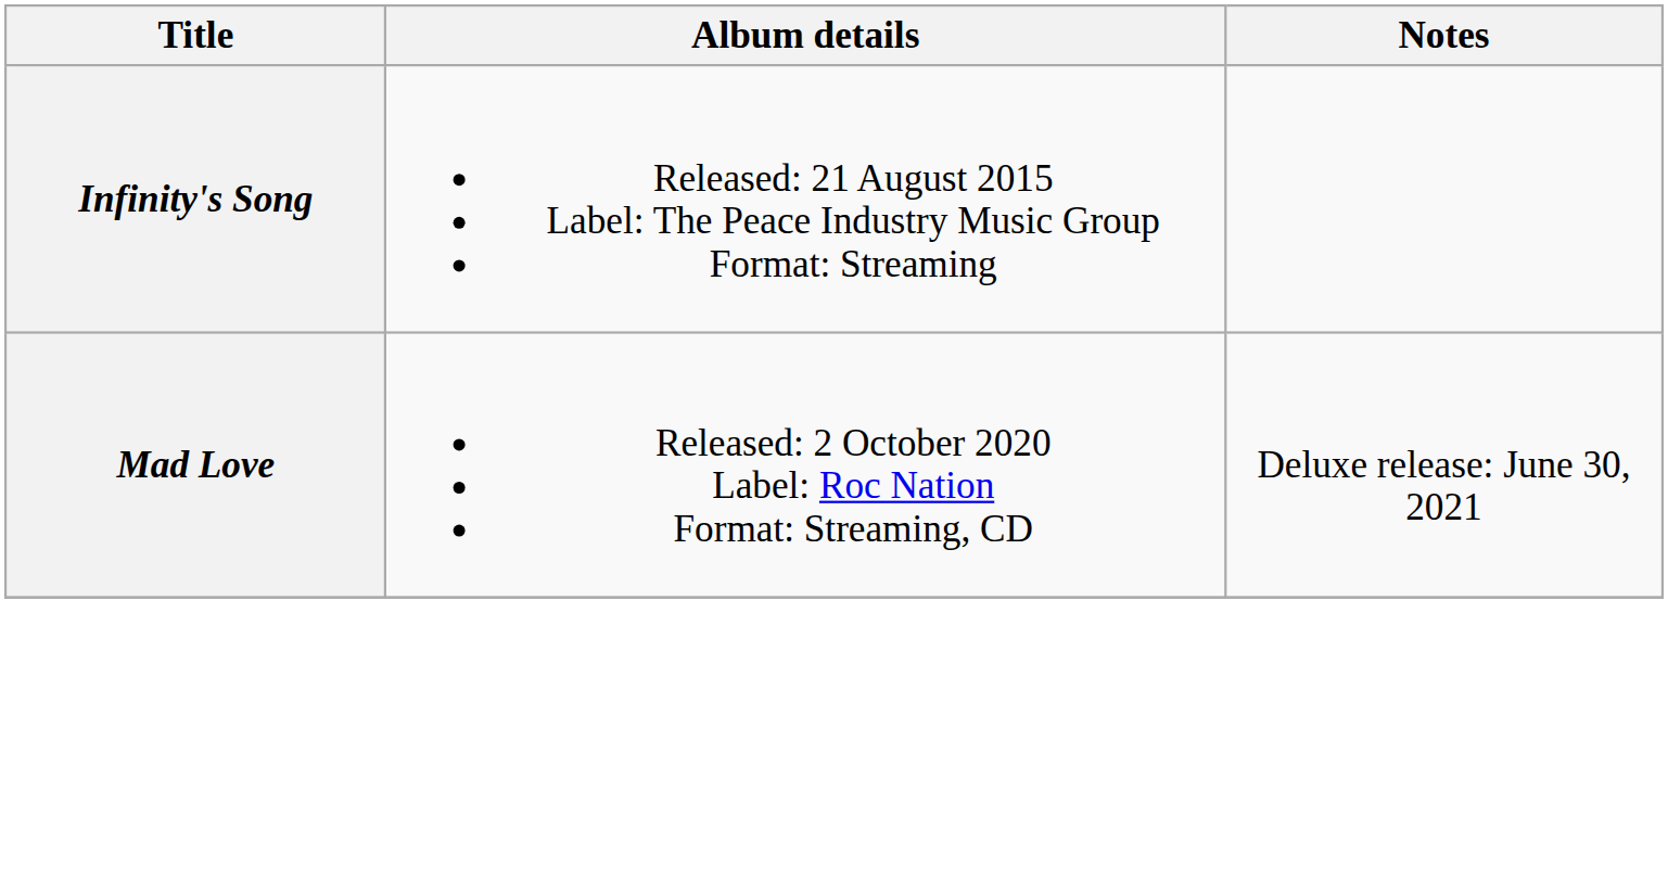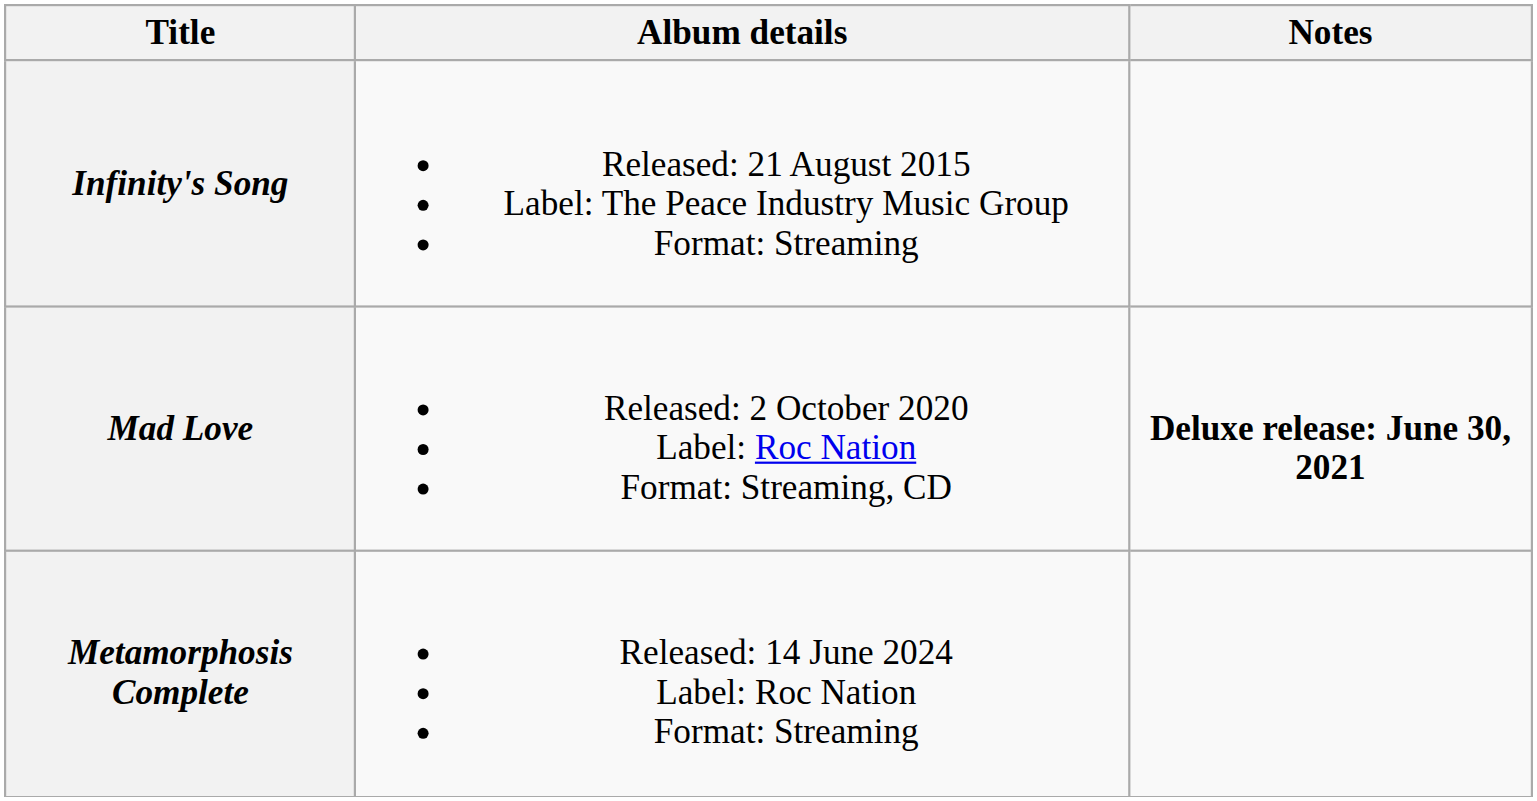 <table class="wikitable plainrowheaders" style="text-align:center;">
 <tr>
 <th scope="col" rowspan="1" style="width:9.5em;">Title</th>
 <th scope="col" rowspan="1" style="width:21.5em;">Album details</th>
 <th scope="col" rowspan="1" style="width:11em;">Notes</th>
 </tr>
 <tr>
 <th scope="row"><em>Infinity's Song</em><br></th>
 <td><br><ul><li>Released: 21 August 2015</li><li>Label: The Peace Industry Music Group</li><li>Format: Streaming</li></ul></td>
 <td></td>
 </tr>
 <tr>
 <th scope="row"><em>Mad Love</em><br></th>
 <td><br><ul><li>Released: 2 October 2020</li><li>Label: <a href='#'>Roc Nation</a></li><li>Format: Streaming, CD</li></ul></td>
-<td><br>Deluxe release: June 30, 2021</td>
+<td><strong><br>Deluxe release: June 30, 2021</strong></td>
+</tr>
+<tr>
+<th scope="row"><em>Metamorphosis Complete</em><br></th>
+<td><br><ul><li>Released: 14 June 2024</li><li>Label: Roc Nation</li><li>Format: Streaming</li></ul></td>
+<td></td>
 </tr>
 <tr>
 </tr>
 </table>
